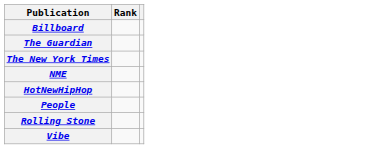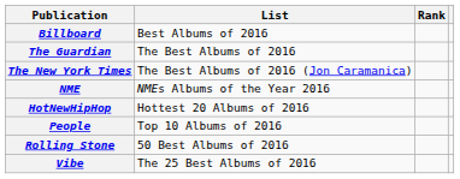 <table class="wikitable sortable plainrowheaders" style="border:none; margin:0;">
 <tr>
 <th scope="col">Publication</th>
+<th scope="col" class="unsortable">List</th>
 <th scope="col" data-sort-type="number">Rank</th>
 <th scope="col" class="unsortable"></th>
 </tr>
 <tr>
 <th scope="row"><em><a href='#'>Billboard</a></em></th>
+<td>Best Albums of 2016</td>
 <td></td>
 <td></td>
 </tr>
 <tr>
 <th scope="row"><em><a href='#'>The Guardian</a></em></th>
+<td>The Best Albums of 2016</td>
 <td></td>
 <td></td>
 </tr>
 <tr>
 <th scope="row"><em><a href='#'>The New York Times</a></em></th>
+<td>The Best Albums of 2016 (<a href='#'>Jon Caramanica</a>)</td>
 <td></td>
 <td></td>
 </tr>
 <tr>
 <th scope="row"><em><a href='#'>NME</a></em></th>
+<td><em>NME</em>s Albums of the Year 2016</td>
 <td></td>
 <td></td>
 </tr>
 <tr>
 <th scope="row"><em><a href='#'>HotNewHipHop</a></em></th>
+<td>Hottest 20 Albums of 2016</td>
 <td></td>
 <td></td>
 </tr>
 <tr>
 <th scope="row"><em><a href='#'>People</a></em></th>
+<td>Top 10 Albums of 2016</td>
 <td></td>
 <td></td>
 </tr>
 <tr>
 <th scope="row"><em><a href='#'>Rolling Stone</a></em></th>
+<td>50 Best Albums of 2016</td>
 <td></td>
 <td></td>
 </tr>
 <tr>
 <th scope="row"><em><a href='#'>Vibe</a></em></th>
+<td>The 25 Best Albums of 2016</td>
 <td></td>
 <td></td>
 </tr>
 </table>
